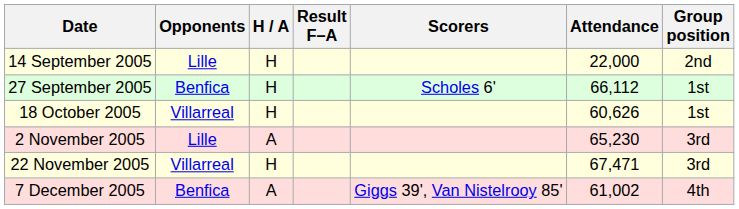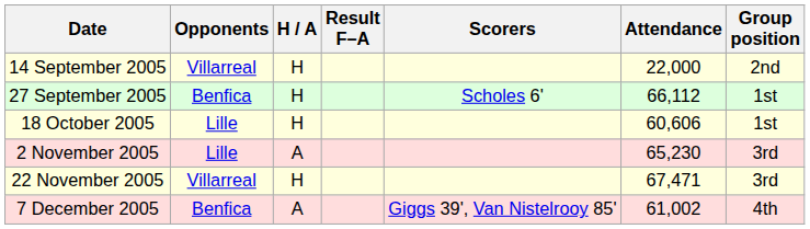 <table class="wikitable" style="text-align:center">
 <tr>
 <th>Date</th>
 <th>Opponents</th>
 <th>H / A</th>
 <th>Result<br>F–A</th>
 <th>Scorers</th>
 <th>Attendance</th>
 <th>Group<br>position</th>
 </tr>
 <tr bgcolor="#ffffdd">
 <td>14 September 2005</td>
-<td><a href='#'>Lille</a></td>
+<td><a href='#'>Villarreal</a></td>
 <td>H</td>
 <td></td>
 <td></td>
 <td>22,000</td>
 <td>2nd</td>
 </tr>
 <tr bgcolor="#ddffdd">
 <td>27 September 2005</td>
 <td><a href='#'>Benfica</a></td>
 <td>H</td>
 <td></td>
 <td><a href='#'>Scholes</a> 6'</td>
 <td>66,112</td>
 <td>1st</td>
 </tr>
 <tr bgcolor="#ffffdd">
 <td>18 October 2005</td>
-<td><a href='#'>Villarreal</a></td>
+<td><a href='#'>Lille</a></td>
 <td>H</td>
 <td></td>
 <td></td>
-<td>60,626</td>
+<td>60,606</td>
 <td>1st</td>
 </tr>
 <tr bgcolor="#ffdddd">
 <td>2 November 2005</td>
 <td><a href='#'>Lille</a></td>
 <td>A</td>
 <td></td>
 <td></td>
 <td>65,230</td>
 <td>3rd</td>
 </tr>
 <tr bgcolor="#ffffdd">
 <td>22 November 2005</td>
 <td><a href='#'>Villarreal</a></td>
 <td>H</td>
 <td></td>
 <td></td>
 <td>67,471</td>
 <td>3rd</td>
 </tr>
 <tr bgcolor="#ffdddd">
 <td>7 December 2005</td>
 <td><a href='#'>Benfica</a></td>
 <td>A</td>
 <td></td>
 <td><a href='#'>Giggs</a> 39', <a href='#'>Van Nistelrooy</a> 85'</td>
 <td>61,002</td>
 <td>4th</td>
 </tr>
 </table>
